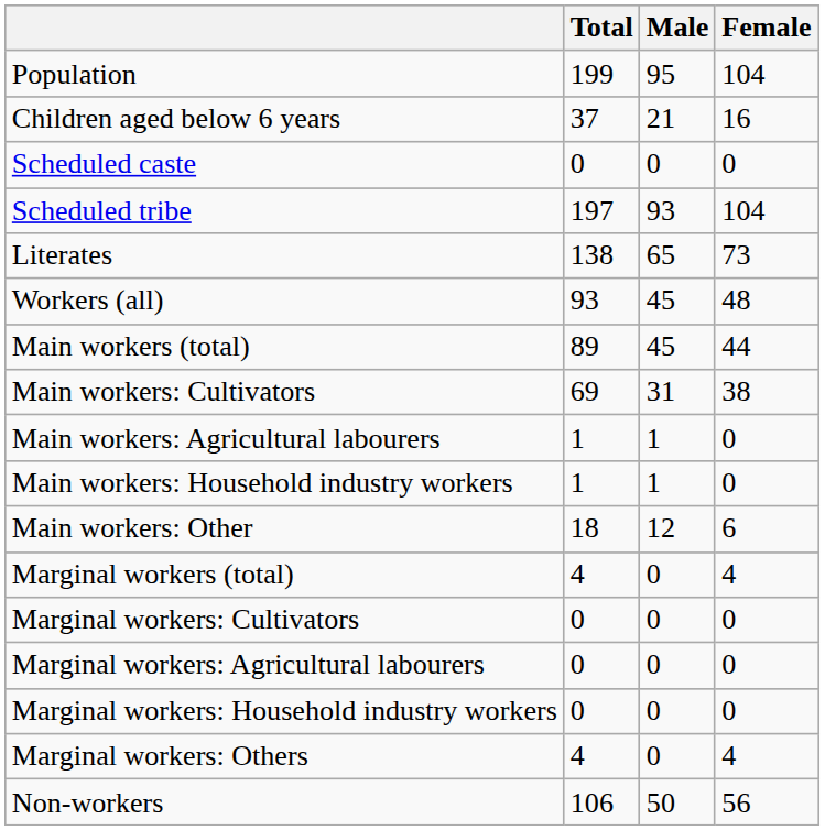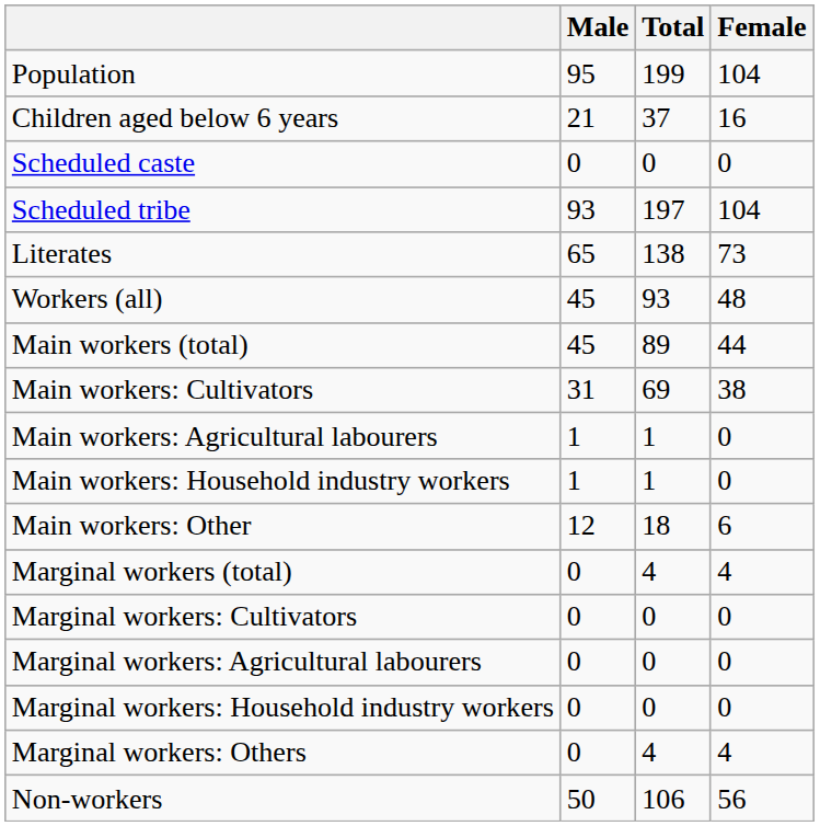 <table class="wikitable sortable">
 <tr>
 <th></th>
+<th>Male</th>
 <th>Total</th>
-<th>Male</th>
 <th>Female</th>
 </tr>
 <tr>
 <td>Population</td>
+<td>95</td>
 <td>199</td>
-<td>95</td>
 <td>104</td>
 </tr>
 <tr>
 <td>Children aged below 6 years</td>
+<td>21</td>
 <td>37</td>
-<td>21</td>
 <td>16</td>
 </tr>
 <tr>
 <td><a href='#'>Scheduled caste</a></td>
 <td>0</td>
 <td>0</td>
 <td>0</td>
 </tr>
 <tr>
 <td><a href='#'>Scheduled tribe</a></td>
+<td>93</td>
 <td>197</td>
-<td>93</td>
 <td>104</td>
 </tr>
 <tr>
 <td>Literates</td>
+<td>65</td>
 <td>138</td>
-<td>65</td>
 <td>73</td>
 </tr>
 <tr>
 <td>Workers (all)</td>
+<td>45</td>
 <td>93</td>
-<td>45</td>
 <td>48</td>
 </tr>
 <tr>
 <td>Main workers (total)</td>
+<td>45</td>
 <td>89</td>
-<td>45</td>
 <td>44</td>
 </tr>
 <tr>
 <td>Main workers: Cultivators</td>
+<td>31</td>
 <td>69</td>
-<td>31</td>
 <td>38</td>
 </tr>
 <tr>
 <td>Main workers: Agricultural labourers</td>
 <td>1</td>
 <td>1</td>
 <td>0</td>
 </tr>
 <tr>
 <td>Main workers: Household industry workers</td>
 <td>1</td>
 <td>1</td>
 <td>0</td>
 </tr>
 <tr>
 <td>Main workers: Other</td>
+<td>12</td>
 <td>18</td>
-<td>12</td>
 <td>6</td>
 </tr>
 <tr>
 <td>Marginal workers (total)</td>
+<td>0</td>
 <td>4</td>
-<td>0</td>
 <td>4</td>
 </tr>
 <tr>
 <td>Marginal workers: Cultivators</td>
 <td>0</td>
 <td>0</td>
 <td>0</td>
 </tr>
 <tr>
 <td>Marginal workers: Agricultural labourers</td>
 <td>0</td>
 <td>0</td>
 <td>0</td>
 </tr>
 <tr>
 <td>Marginal workers: Household industry workers</td>
 <td>0</td>
 <td>0</td>
 <td>0</td>
 </tr>
 <tr>
 <td>Marginal workers: Others</td>
+<td>0</td>
 <td>4</td>
-<td>0</td>
 <td>4</td>
 </tr>
 <tr>
 <td>Non-workers</td>
+<td>50</td>
 <td>106</td>
-<td>50</td>
 <td>56</td>
 </tr>
 </table>
